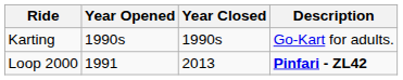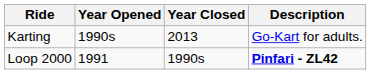 <table class="wikitable sortable">
 <tr>
 <th>Ride</th>
 <th>Year Opened</th>
 <th>Year Closed</th>
 <th>Description</th>
 </tr>
 <tr>
 <td>Karting</td>
 <td>1990s</td>
-<td>1990s</td>
+<td>2013</td>
 <td><a href='#'>Go-Kart</a> for adults.</td>
 </tr>
 <tr>
 <td>Loop 2000</td>
 <td>1991</td>
-<td>2013</td>
+<td>1990s</td>
 <td><strong><a href='#'>Pinfari</a> - ZL42</strong></td>
 </tr>
 </table>
